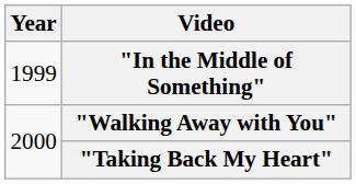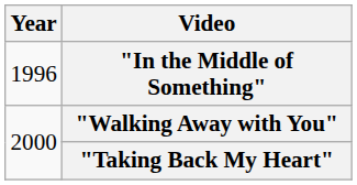 <table class="wikitable plainrowheaders">
 <tr>
 <th>Year</th>
 <th style="width:12em;">Video</th>
 </tr>
 <tr>
-<td>1999</td>
+<td>1996</td>
 <th scope="row">"In the Middle of Something"</th>
 </tr>
 <tr>
 <td rowspan="2">2000</td>
 <th scope="row">"Walking Away with You"</th>
 </tr>
 <tr>
 <th scope="row">"Taking Back My Heart"</th>
 </tr>
 </table>
